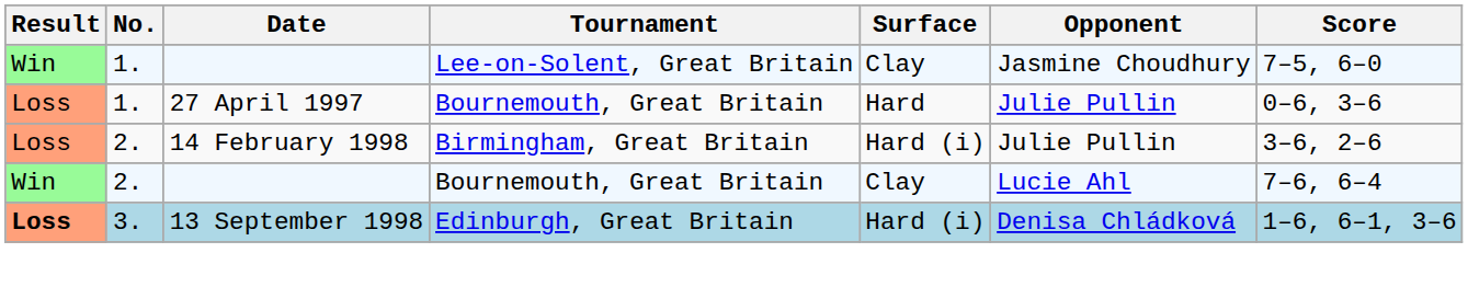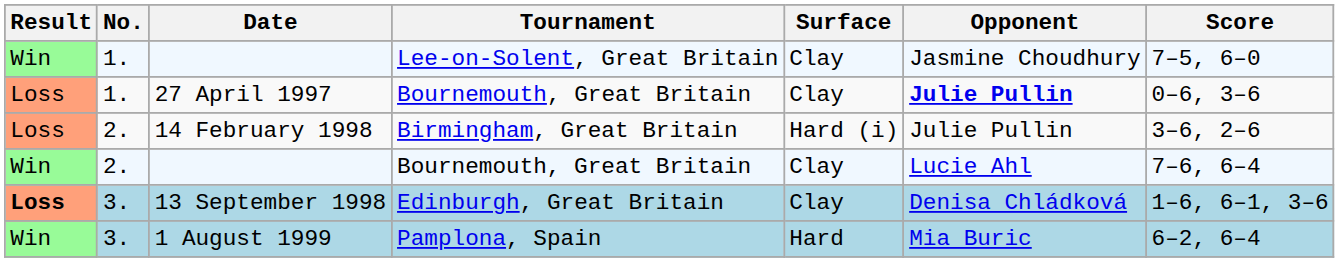 <table class="sortable wikitable" style="font-size:97%;">
 <tr>
 <th>Result</th>
 <th>No.</th>
 <th>Date</th>
 <th>Tournament</th>
 <th>Surface</th>
 <th>Opponent</th>
 <th>Score</th>
 </tr>
 <tr style="background:#f0f8ff;">
 <td style="background:#98fb98;">Win</td>
 <td>1.</td>
 <td></td>
 <td><a href='#'>Lee-on-Solent</a>, Great Britain</td>
 <td>Clay</td>
 <td> Jasmine Choudhury</td>
 <td>7–5, 6–0</td>
 </tr>
 <tr>
 <td style="background:#ffa07a;">Loss</td>
 <td>1.</td>
 <td>27 April 1997</td>
 <td><a href='#'>Bournemouth</a>, Great Britain</td>
-<td>Hard</td>
-<td> <a href='#'>Julie Pullin</a></td>
+<td>Clay</td>
+<td><strong> <a href='#'>Julie Pullin</a></strong></td>
 <td>0–6, 3–6</td>
 </tr>
 <tr>
 <td style="background:#ffa07a;">Loss</td>
 <td>2.</td>
 <td>14 February 1998</td>
 <td><a href='#'>Birmingham</a>, Great Britain</td>
 <td>Hard (i)</td>
 <td> Julie Pullin</td>
 <td>3–6, 2–6</td>
 </tr>
 <tr style="background:#f0f8ff;">
 <td style="background:#98fb98;">Win</td>
 <td>2.</td>
 <td></td>
 <td>Bournemouth, Great Britain</td>
 <td>Clay</td>
 <td> <a href='#'>Lucie Ahl</a></td>
 <td>7–6, 6–4</td>
 </tr>
 <tr style="background:lightblue;">
 <td style="background:#ffa07a;"><strong>Loss</strong></td>
 <td>3.</td>
 <td>13 September 1998</td>
 <td><a href='#'>Edinburgh</a>, Great Britain</td>
-<td>Hard (i)</td>
+<td>Clay</td>
 <td> <a href='#'>Denisa Chládková</a></td>
 <td>1–6, 6–1, 3–6</td>
 </tr>
+<tr style="background:lightblue;">
+<td style="background:#98fb98;">Win</td>
+<td>3.</td>
+<td>1 August 1999</td>
+<td><a href='#'>Pamplona</a>, Spain</td>
+<td>Hard</td>
+<td> <a href='#'>Mia Buric</a></td>
+<td>6–2, 6–4</td>
+</tr>
 </table>
